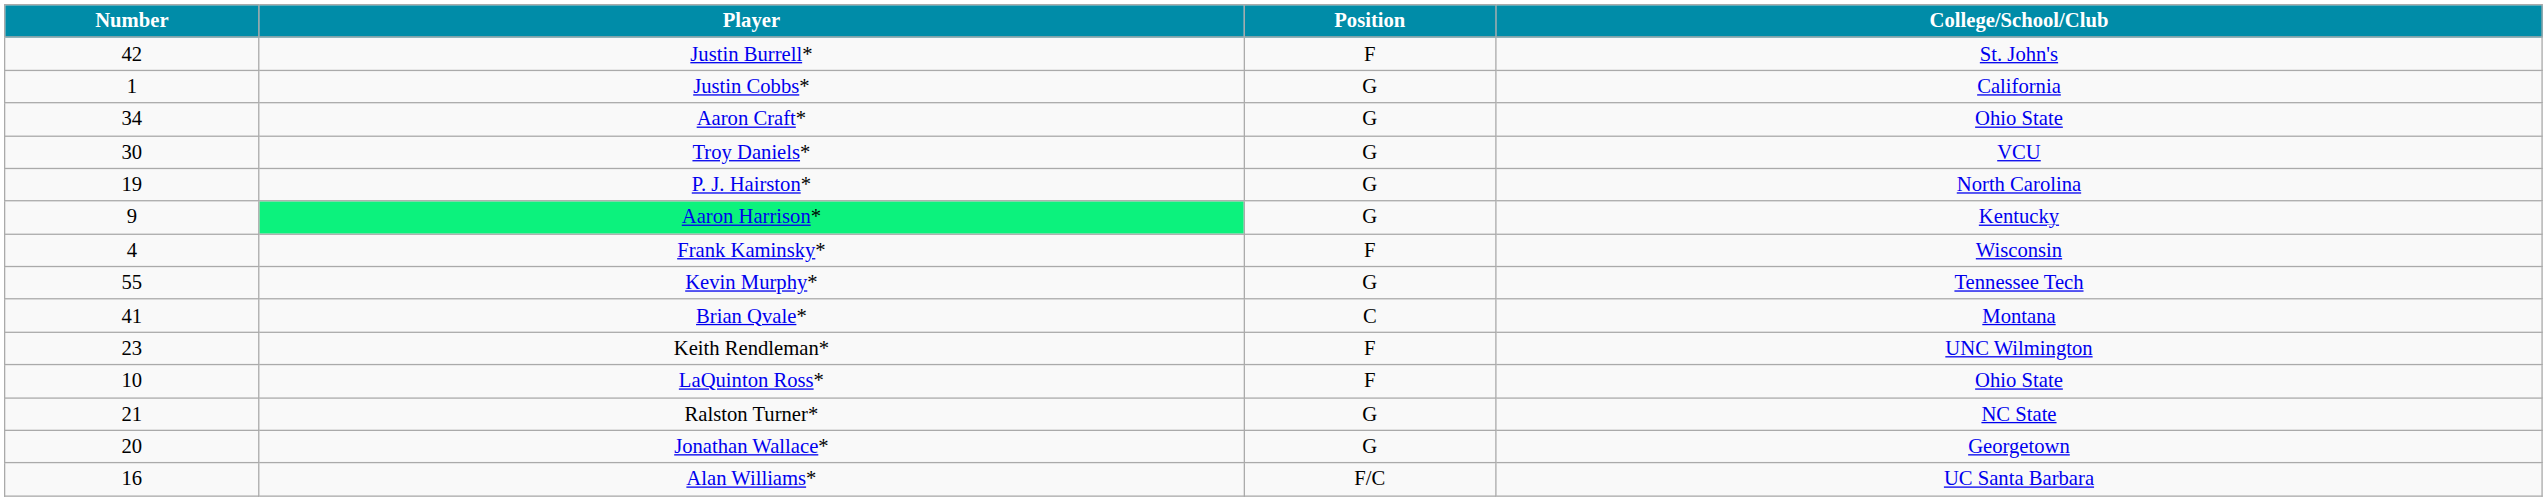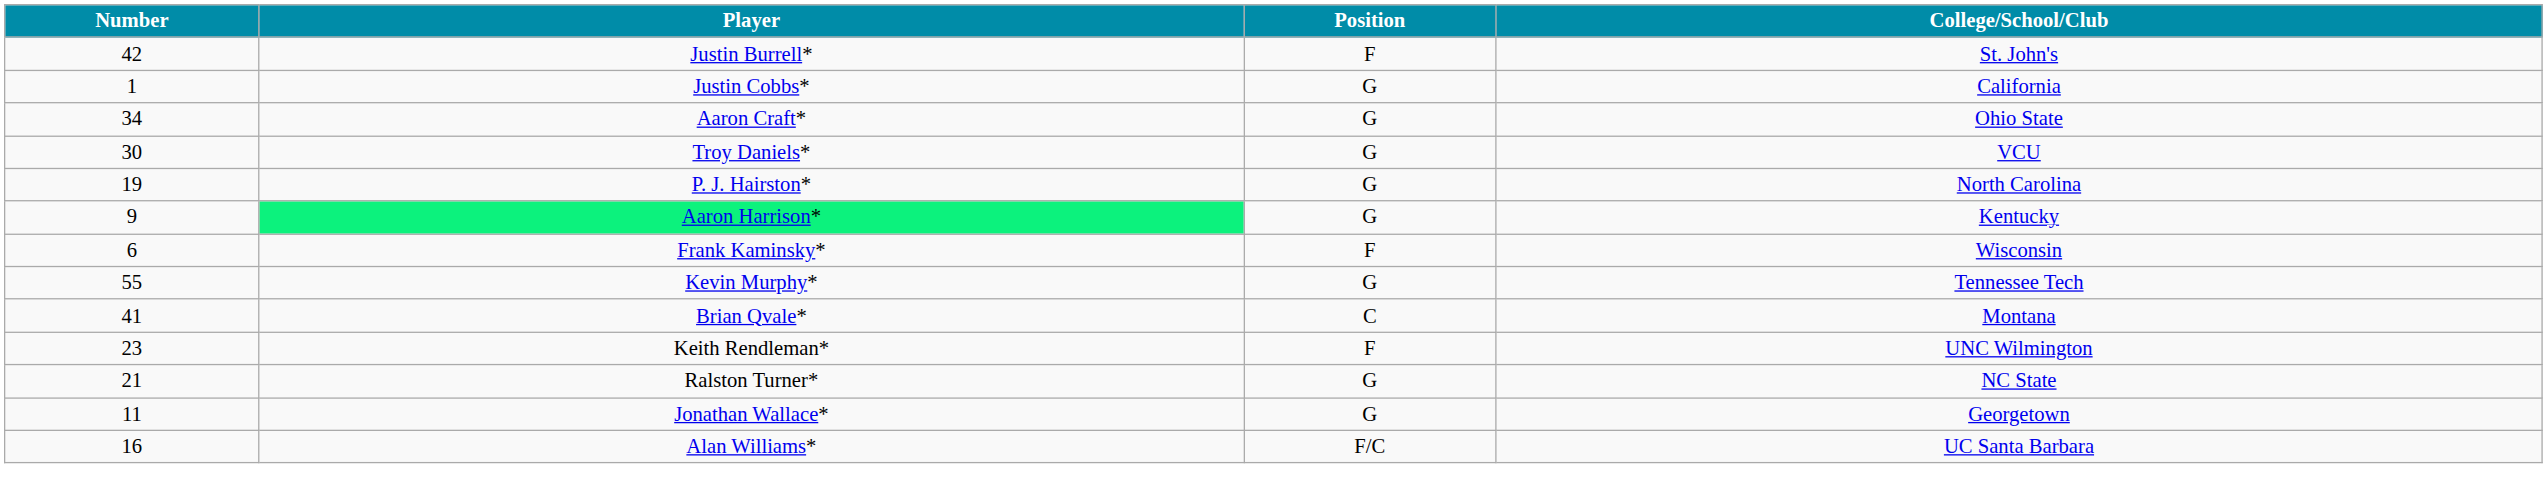 <table class="wikitable sortable sortable">
 <tr>
 <th style="background:#008CA8; color:white" width="1%">Number</th>
 <th style="background:#008CA8; color:white" width="5%">Player</th>
 <th style="background:#008CA8; color:white" width="1%">Position</th>
 <th style="background:#008CA8; color:white" width="5%">College/School/Club</th>
 </tr>
 <tr style="text-align: center">
 <td>42</td>
 <td><a href='#'>Justin Burrell</a>*</td>
 <td>F</td>
 <td><a href='#'>St. John's</a></td>
 </tr>
 <tr style="text-align: center">
 <td>1</td>
 <td><a href='#'>Justin Cobbs</a>*</td>
 <td>G</td>
 <td><a href='#'>California</a></td>
 </tr>
 <tr style="text-align: center">
 <td>34</td>
 <td><a href='#'>Aaron Craft</a>*</td>
 <td>G</td>
 <td><a href='#'>Ohio State</a></td>
 </tr>
 <tr style="text-align: center">
 <td>30</td>
 <td><a href='#'>Troy Daniels</a>*</td>
 <td>G</td>
 <td><a href='#'>VCU</a></td>
 </tr>
 <tr style="text-align: center">
 <td>19</td>
 <td><a href='#'>P. J. Hairston</a>*</td>
 <td>G</td>
 <td><a href='#'>North Carolina</a></td>
 </tr>
 <tr style="text-align: center">
 <td>9</td>
 <td bgcolor="#0CF27D"><a href='#'>Aaron Harrison</a>*</td>
 <td>G</td>
 <td><a href='#'>Kentucky</a></td>
 </tr>
 <tr style="text-align: center">
-<td>4</td>
+<td>6</td>
 <td><a href='#'>Frank Kaminsky</a>*</td>
 <td>F</td>
 <td><a href='#'>Wisconsin</a></td>
 </tr>
 <tr style="text-align: center">
 <td>55</td>
 <td><a href='#'>Kevin Murphy</a>*</td>
 <td>G</td>
 <td><a href='#'>Tennessee Tech</a></td>
 </tr>
 <tr style="text-align: center">
 <td>41</td>
 <td><a href='#'>Brian Qvale</a>*</td>
 <td>C</td>
 <td><a href='#'>Montana</a></td>
 </tr>
 <tr style="text-align: center">
 <td>23</td>
 <td>Keith Rendleman*</td>
 <td>F</td>
 <td><a href='#'>UNC Wilmington</a></td>
 </tr>
 <tr style="text-align: center">
-<td>10</td>
-<td><a href='#'>LaQuinton Ross</a>*</td>
-<td>F</td>
-<td><a href='#'>Ohio State</a></td>
-</tr>
-<tr style="text-align: center">
 <td>21</td>
 <td>Ralston Turner*</td>
 <td>G</td>
 <td><a href='#'>NC State</a></td>
 </tr>
 <tr style="text-align: center">
-<td>20</td>
+<td>11</td>
 <td><a href='#'>Jonathan Wallace</a>*</td>
 <td>G</td>
 <td><a href='#'>Georgetown</a></td>
 </tr>
 <tr style="text-align: center">
 <td>16</td>
 <td><a href='#'>Alan Williams</a>*</td>
 <td>F/C</td>
 <td><a href='#'>UC Santa Barbara</a></td>
 </tr>
 </table>
